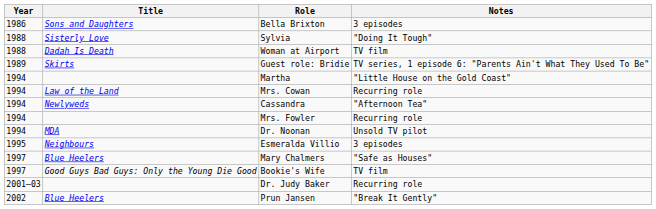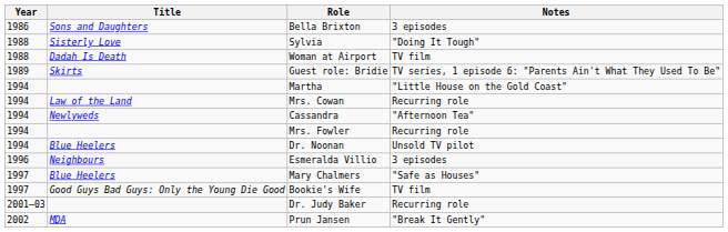 <table class="wikitable sortable">
 <tr>
 <th>Year</th>
 <th>Title</th>
 <th>Role</th>
 <th class="unsortable">Notes</th>
 </tr>
 <tr>
 <td>1986</td>
 <td><em><a href='#'>Sons and Daughters</a></em></td>
 <td>Bella Brixton</td>
 <td>3 episodes</td>
 </tr>
 <tr>
 <td>1988</td>
 <td><em><a href='#'>Sisterly Love</a></em></td>
 <td>Sylvia</td>
 <td>"Doing It Tough"</td>
 </tr>
 <tr>
 <td>1988</td>
 <td><em><a href='#'>Dadah Is Death</a></em></td>
 <td>Woman at Airport</td>
 <td>TV film</td>
 </tr>
 <tr>
 <td>1989</td>
 <td><em><a href='#'>Skirts</a></em></td>
 <td>Guest role: Bridie</td>
 <td>TV series, 1 episode 6: "Parents Ain't What They Used To Be"</td>
 </tr>
 <tr>
 <td>1994</td>
 <td><em></em></td>
 <td>Martha</td>
 <td>"Little House on the Gold Coast"</td>
 </tr>
 <tr>
 <td>1994</td>
 <td><em><a href='#'>Law of the Land</a></em></td>
 <td>Mrs. Cowan</td>
 <td>Recurring role</td>
 </tr>
 <tr>
 <td>1994</td>
 <td><em><a href='#'>Newlyweds</a></em></td>
 <td>Cassandra</td>
 <td>"Afternoon Tea"</td>
 </tr>
 <tr>
 <td>1994</td>
 <td><em></em></td>
 <td>Mrs. Fowler</td>
 <td>Recurring role</td>
 </tr>
 <tr>
 <td>1994</td>
-<td><em><a href='#'>MDA</a></em></td>
+<td><em><a href='#'>Blue Heelers</a></em></td>
 <td>Dr. Noonan</td>
 <td>Unsold TV pilot</td>
 </tr>
 <tr>
-<td>1995</td>
+<td>1996</td>
 <td><em><a href='#'>Neighbours</a></em></td>
 <td>Esmeralda Villio</td>
 <td>3 episodes</td>
 </tr>
 <tr>
 <td>1997</td>
 <td><em><a href='#'>Blue Heelers</a></em></td>
 <td>Mary Chalmers</td>
 <td>"Safe as Houses"</td>
 </tr>
 <tr>
 <td>1997</td>
 <td><em>Good Guys Bad Guys: Only the Young Die Good</em></td>
 <td>Bookie's Wife</td>
 <td>TV film</td>
 </tr>
 <tr>
 <td>2001–03</td>
 <td><em></em></td>
 <td>Dr. Judy Baker</td>
 <td>Recurring role</td>
 </tr>
 <tr>
 <td>2002</td>
-<td><em><a href='#'>Blue Heelers</a></em></td>
+<td><em><a href='#'>MDA</a></em></td>
 <td>Prun Jansen</td>
 <td>"Break It Gently"</td>
 </tr>
 </table>
